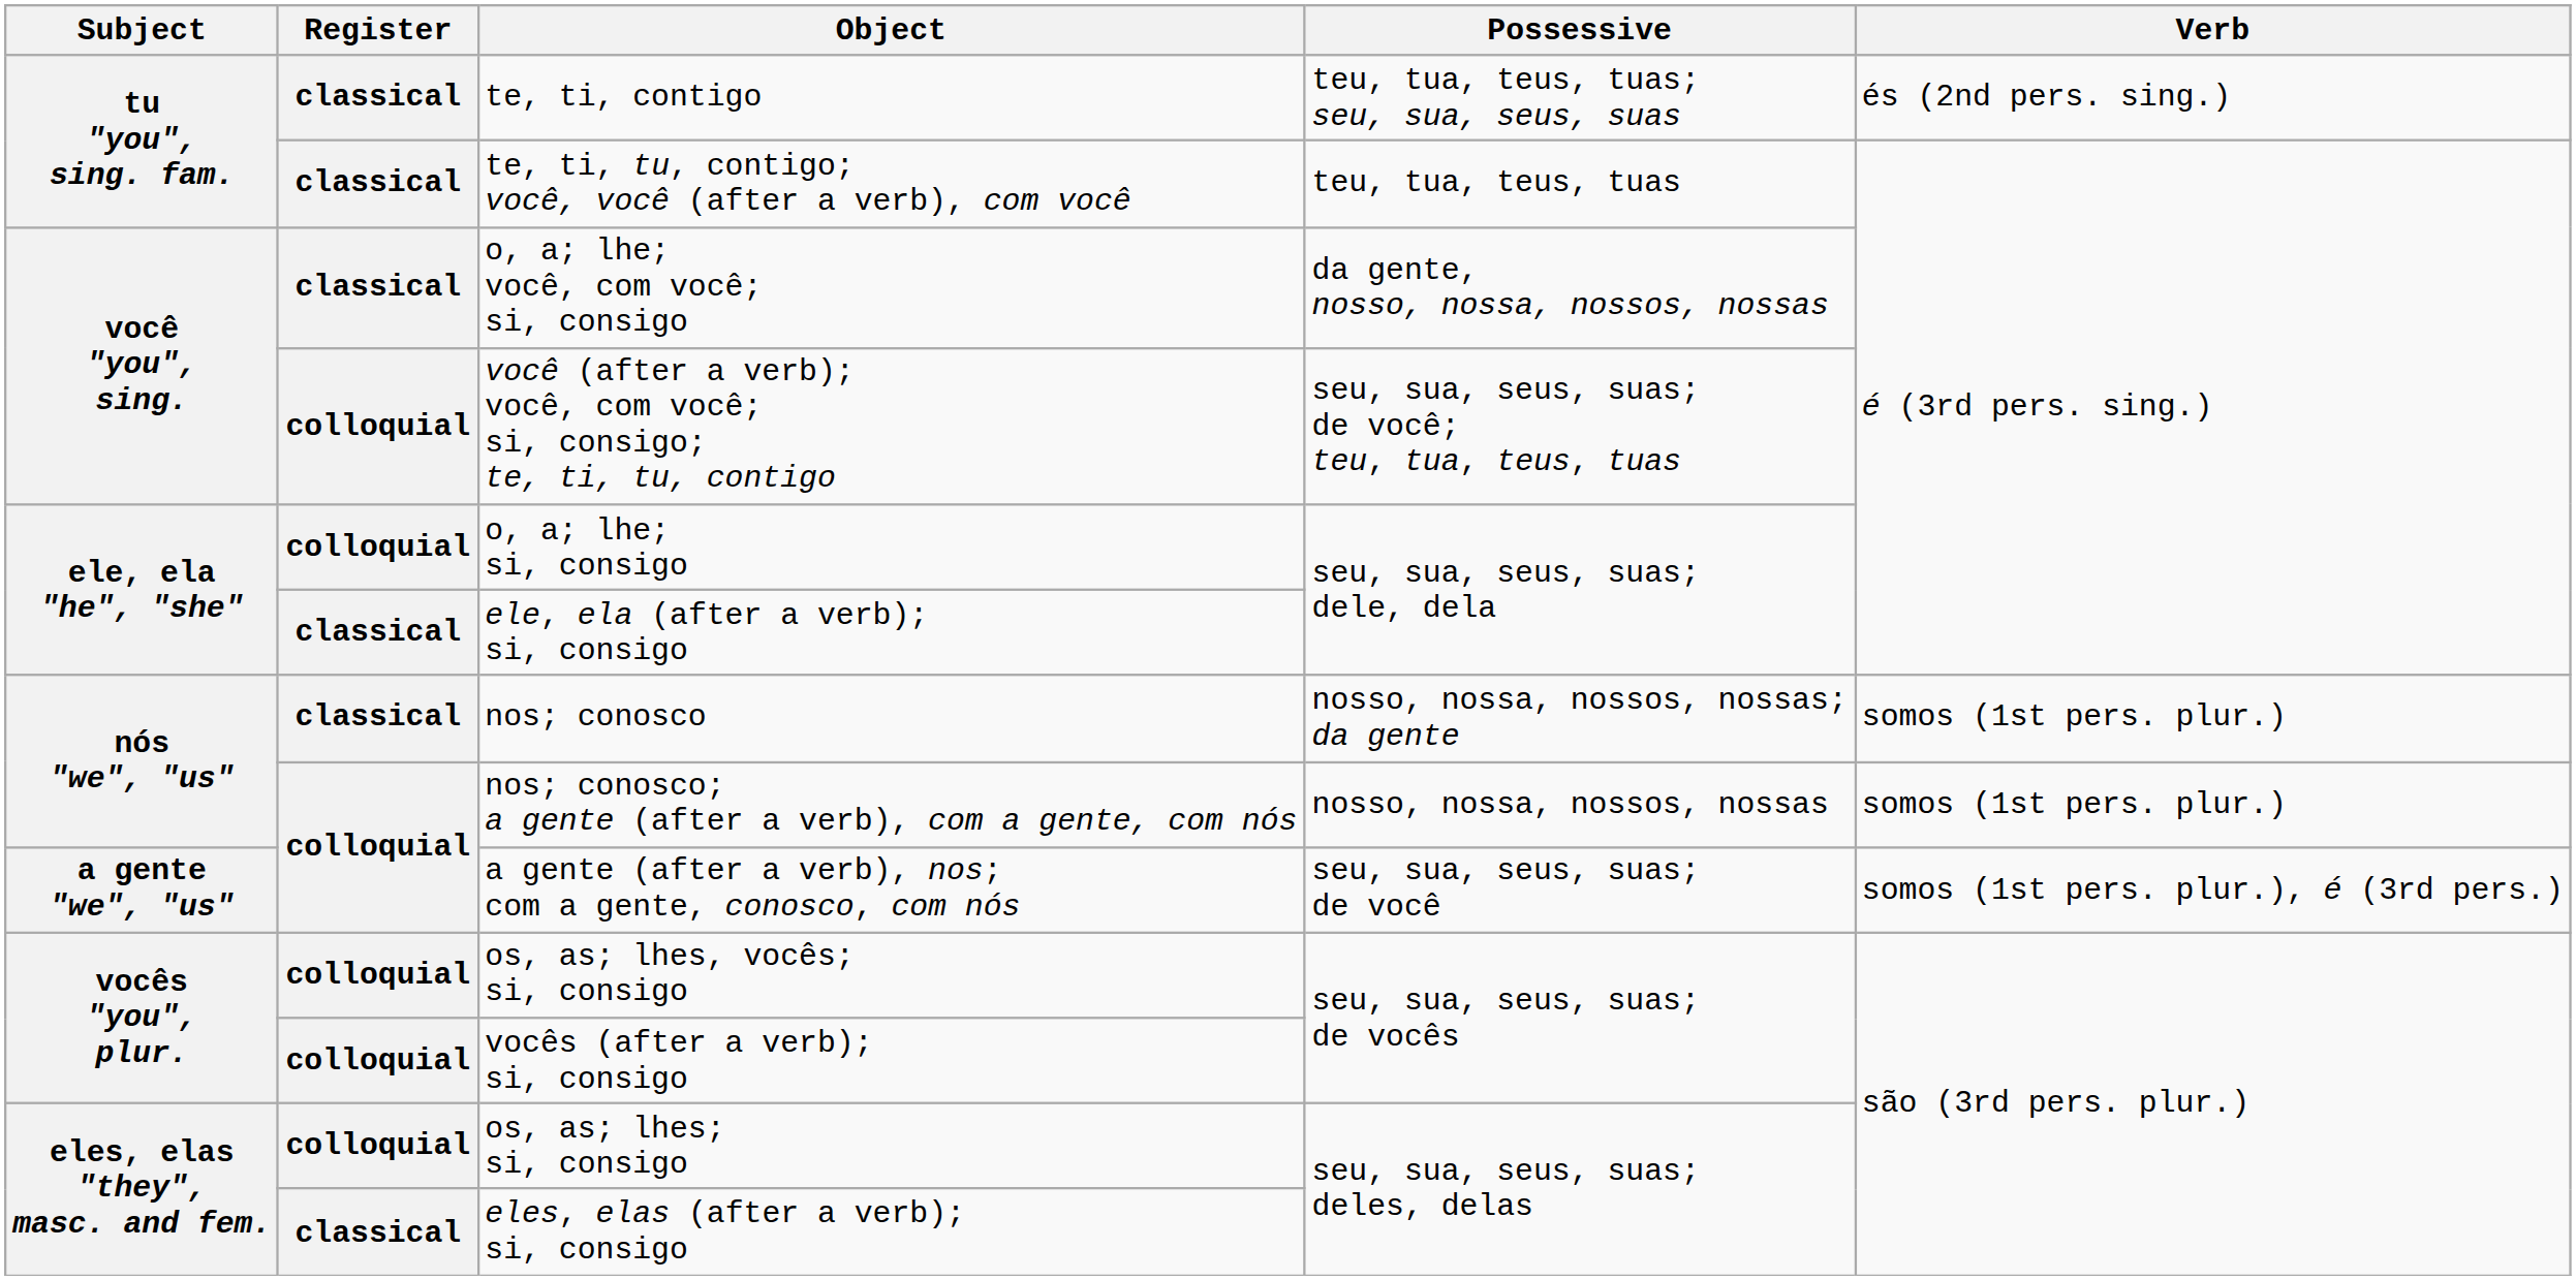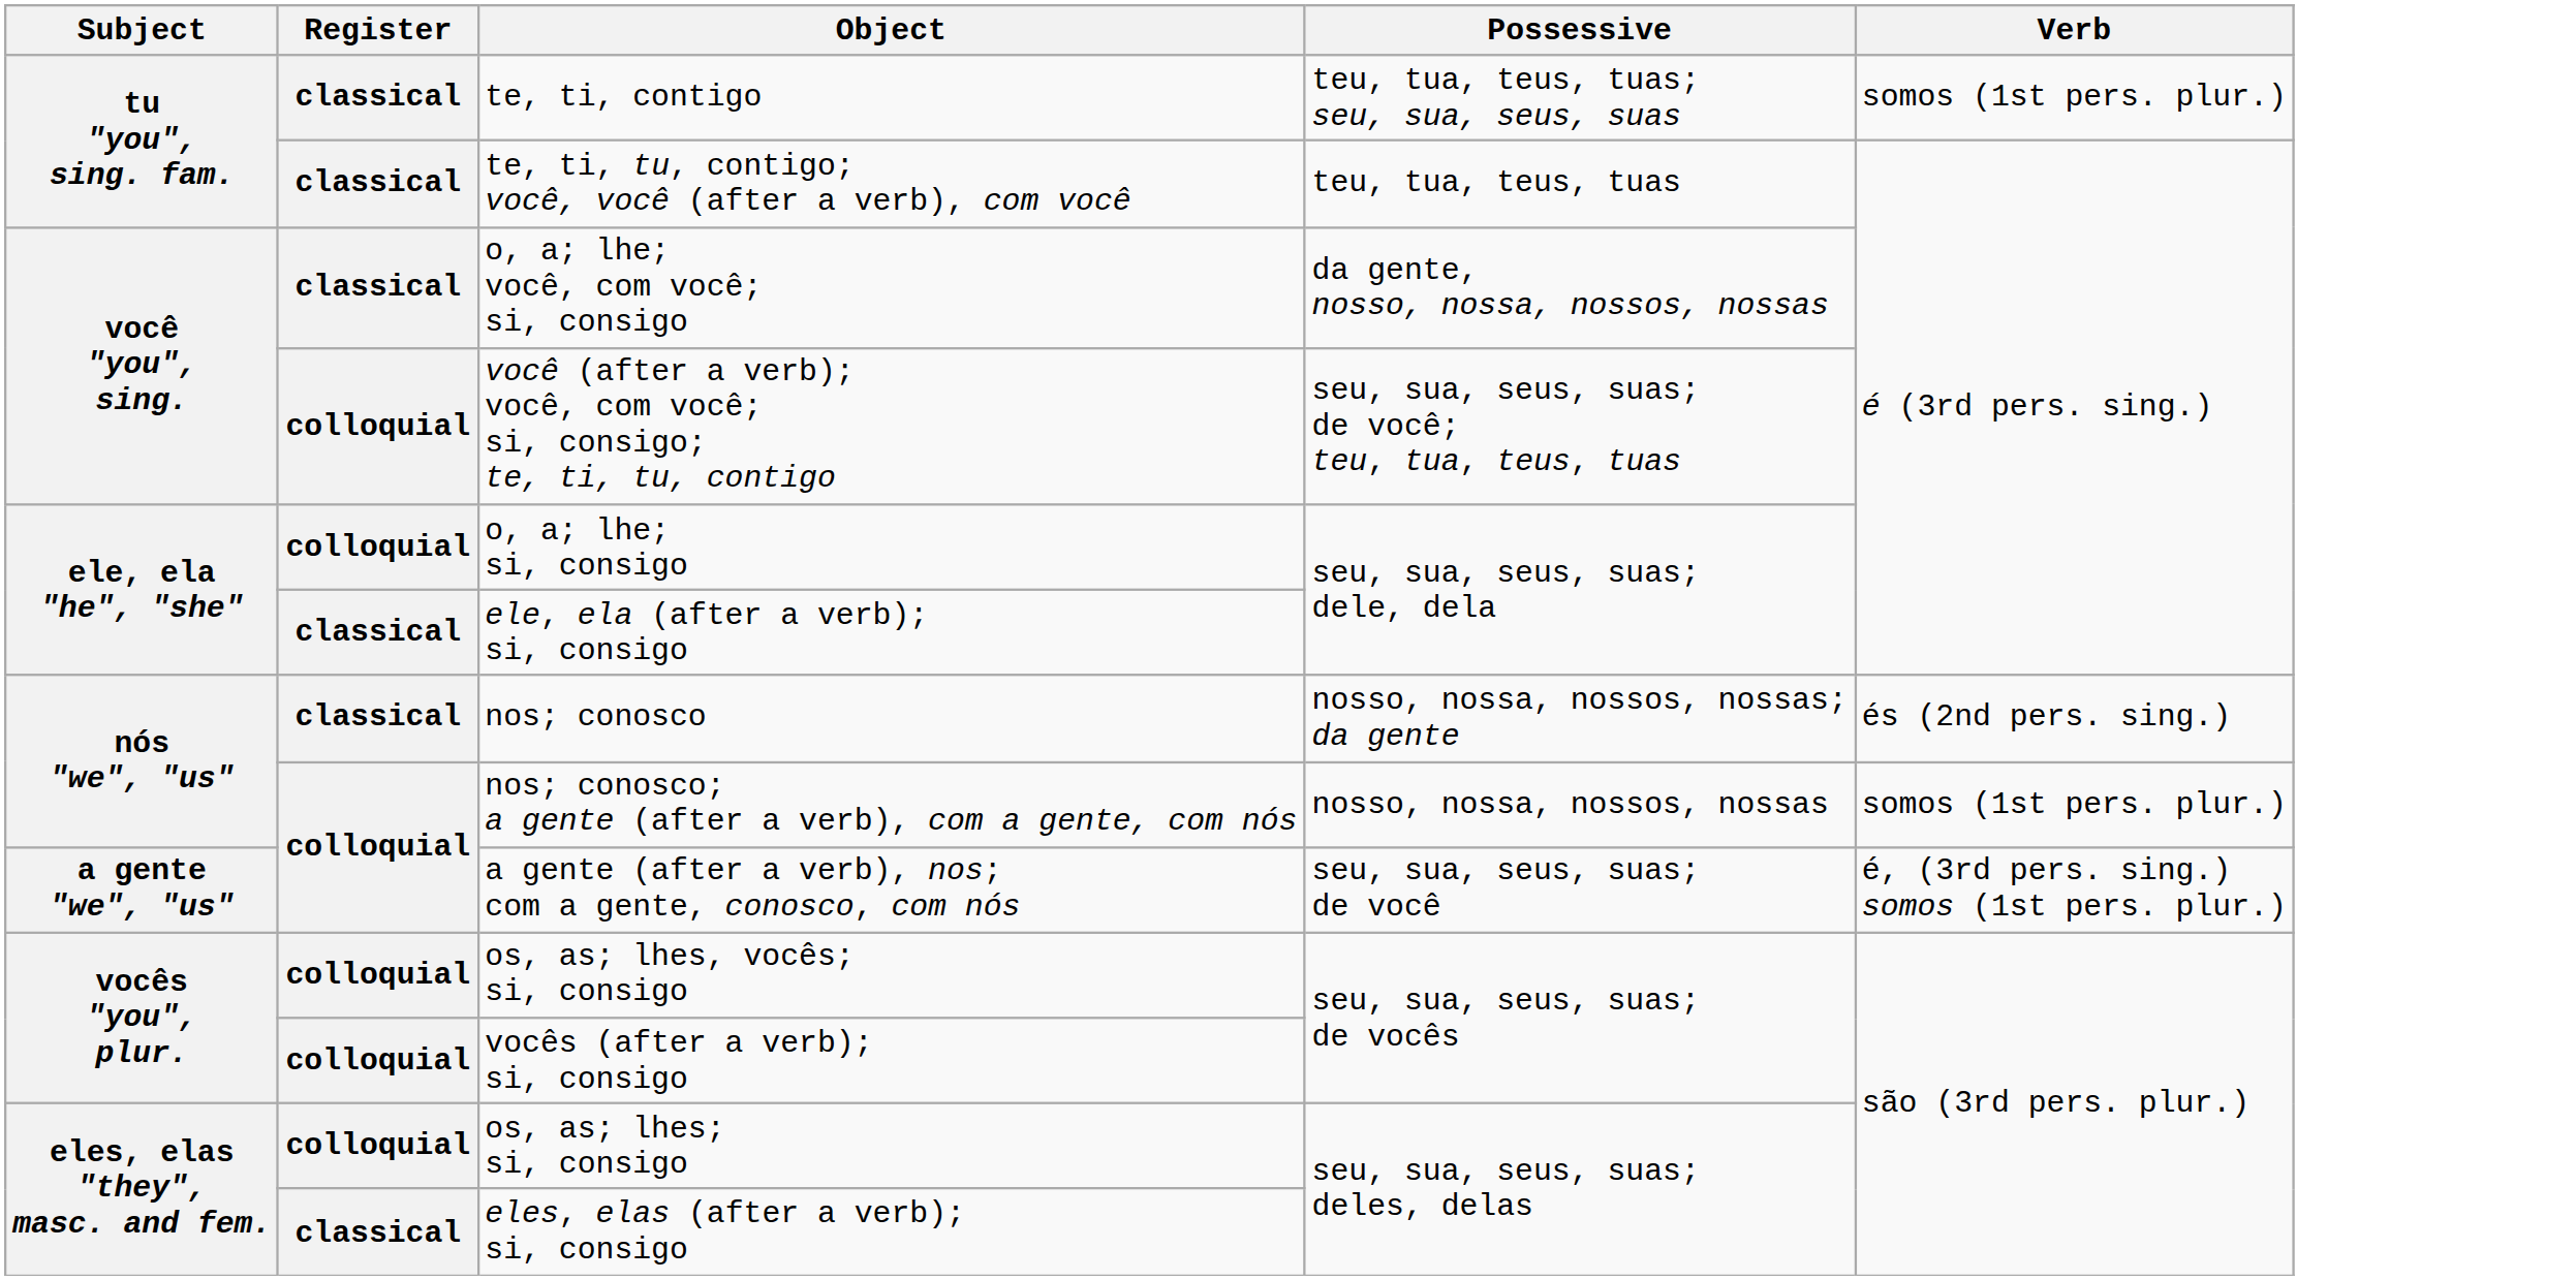 <table class="wikitable">
 <tr ---->
 <th>Subject</th>
 <th>Register</th>
 <th>Object</th>
 <th>Possessive</th>
 <th>Verb</th>
 </tr>
 <tr ---->
 <th rowspan="2">tu <br> <em>"you", <br> sing. fam.</em></th>
 <th>classical</th>
 <td>te, ti, contigo</td>
 <td>teu, tua, teus, tuas;<br><em>seu, sua, seus, suas</em></td>
-<td>és (2nd pers. sing.)</td>
+<td>somos (1st pers. plur.)</td>
 </tr>
 <tr ---->
 <th>classical</th>
 <td>te, ti, <em>tu</em>, contigo; <br> <em>você, você</em> (after a verb), <em>com você</em></td>
 <td>teu, tua, teus, tuas</td>
 <td rowspan="5"><em>é</em> (3rd pers. sing.)</td>
 </tr>
 <tr ---->
 <th rowspan="2">você <br> <em>"you", <br> sing.</em></th>
 <th>classical</th>
 <td>o, a; lhe; <br> você, com você; <br> si, consigo</td>
 <td>da gente,<br><em>nosso, nossa, nossos, nossas</em></td>
 </tr>
 <tr ---->
 <th>colloquial</th>
 <td><em>você</em> (after a verb); <br> você, com você; <br> si, consigo; <br> <em>te, ti, tu, contigo</em></td>
 <td>seu, sua, seus, suas; <br> de você; <br> <em>teu</em>, <em>tua</em>, <em>teus</em>, <em>tuas</em></td>
 </tr>
 <tr ---->
 <th rowspan="2">ele, ela <br> <em>"he", "she"</em></th>
 <th>colloquial</th>
 <td>o, a; lhe; <br> si, consigo</td>
 <td rowspan="2">seu, sua, seus, suas; <br> dele, dela</td>
 </tr>
 <tr ---->
 <th>classical</th>
 <td><em>ele</em>, <em>ela</em> (after a verb); <br> si, consigo</td>
 </tr>
 <tr ---->
 <th rowspan="2">nós <br> <em>"we", "us"</em></th>
 <th>classical</th>
 <td>nos; conosco</td>
 <td>nosso, nossa, nossos, nossas; <br> <em>da gente</em></td>
-<td>somos (1st pers. plur.)</td>
+<td>és (2nd pers. sing.)</td>
 </tr>
 <tr ---->
 <th rowspan="2">colloquial</th>
 <td>nos; conosco; <br> <em>a gente</em> (after a verb), <em>com a gente, com nós</em></td>
 <td>nosso, nossa, nossos, nossas</td>
 <td>somos (1st pers. plur.)</td>
 </tr>
 <tr ---->
 <th>a gente <br> <em>"we", "us"</em></th>
 <td>a gente (after a verb), <em>nos</em>;<br>com a gente, <em>conosco</em>, <em>com nós</em></td>
 <td>seu, sua, seus, suas; <br> de você</td>
-<td>somos (1st pers. plur.), <em>é</em> (3rd pers.)</td>
+<td>é, (3rd pers. sing.)<br><em>somos</em> (1st pers. plur.)</td>
 </tr>
 <tr ---->
 <th rowspan="2">vocês <br> <em>"you", <br> plur.</em></th>
 <th>colloquial</th>
 <td>os, as; lhes, vocês; <br> si, consigo</td>
 <td rowspan="2">seu, sua, seus, suas; <br> de vocês</td>
 <td rowspan="4">são (3rd pers. plur.)</td>
 </tr>
 <tr ---->
 <th>colloquial</th>
 <td>vocês (after a verb); <br> si, consigo</td>
 </tr>
 <tr ---->
 <th rowspan="2">eles, elas <br> <em>"they", <br> masc. and fem.</em></th>
 <th>colloquial</th>
 <td>os, as; lhes; <br> si, consigo</td>
 <td rowspan="2">seu, sua, seus, suas; <br> deles, delas</td>
 </tr>
 <tr ---->
 <th>classical</th>
 <td><em>eles</em>, <em>elas</em> (after a verb); <br> si, consigo</td>
 </tr>
 </table>
